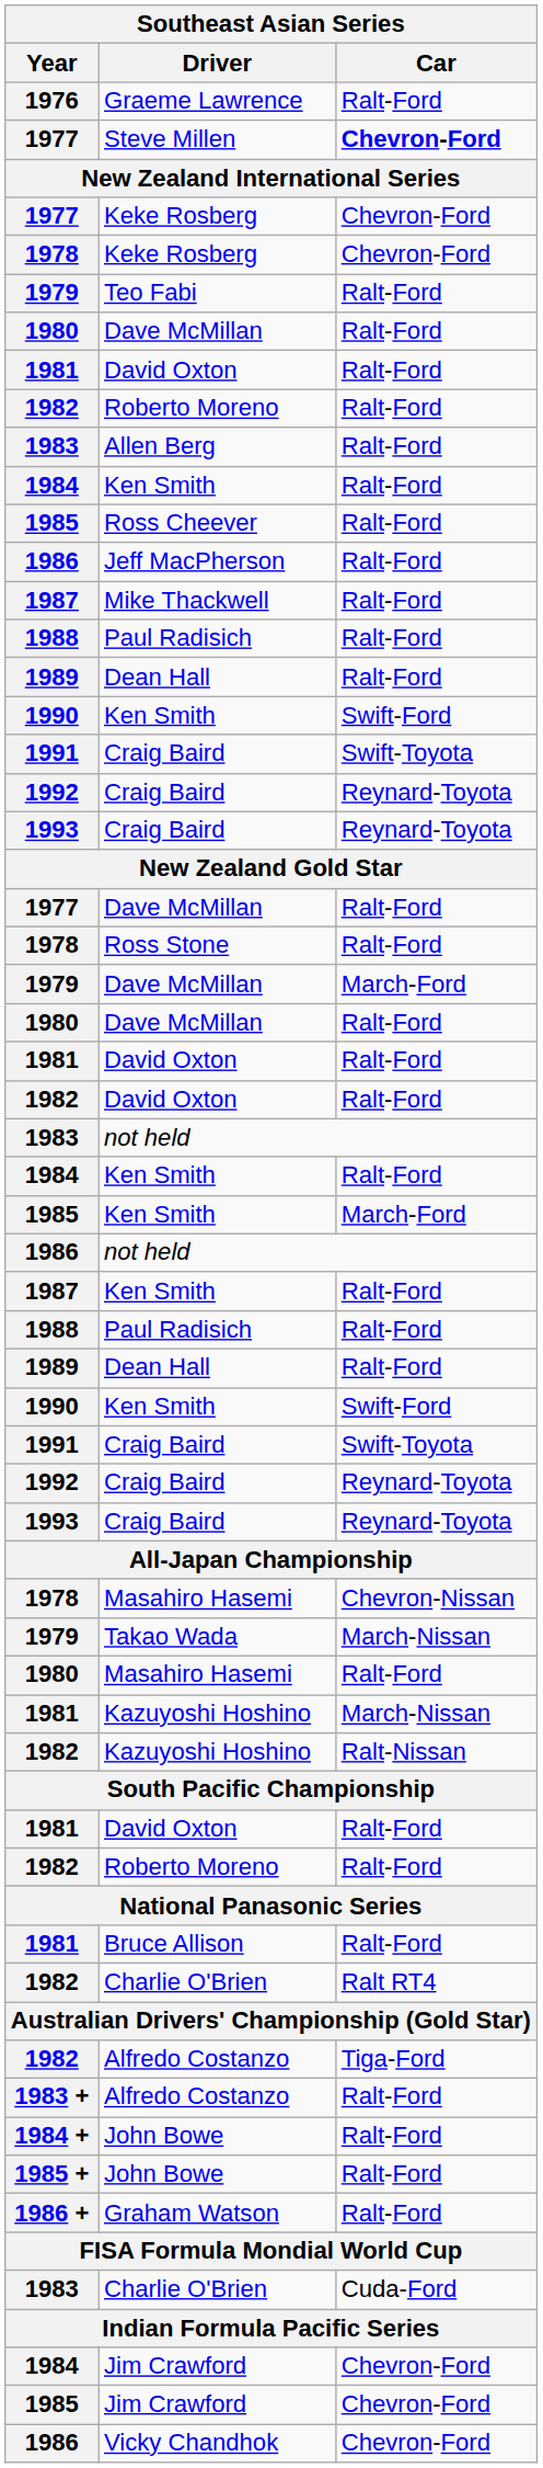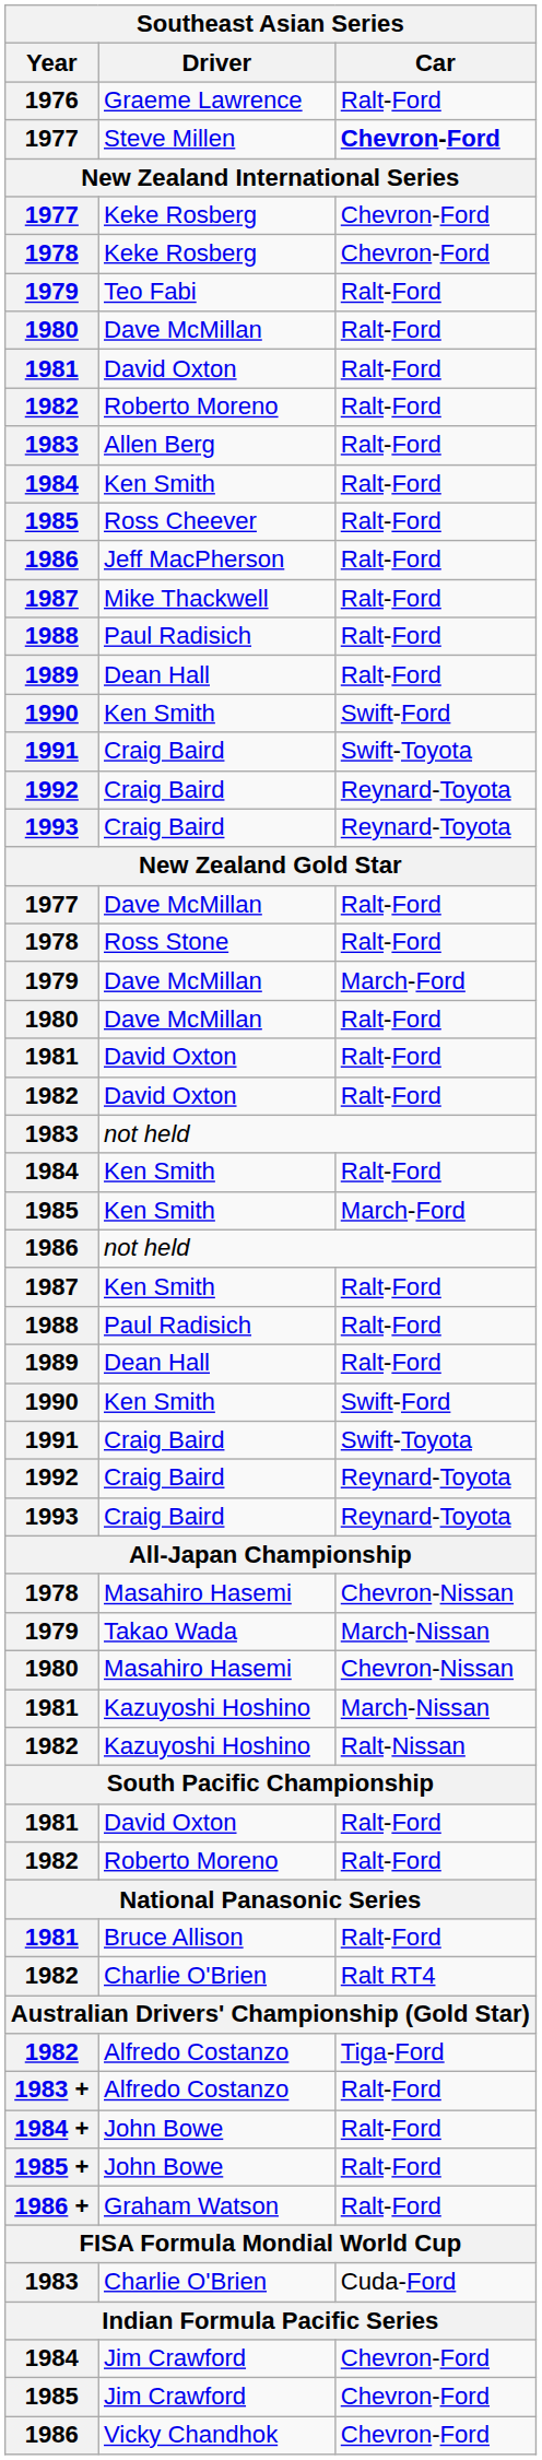 <table class="wikitable">
 <tr>
 <th colspan=3>Southeast Asian Series</th>
 </tr>
 <tr>
 <th>Year</th>
 <th>Driver</th>
 <th>Car</th>
 </tr>
 <tr>
 <th>1976</th>
 <td> <a href='#'>Graeme Lawrence</a></td>
 <td><a href='#'>Ralt</a>-<a href='#'>Ford</a></td>
 </tr>
 <tr>
 <th>1977</th>
 <td> <a href='#'>Steve Millen</a></td>
 <td><strong><a href='#'>Chevron</a>-<a href='#'>Ford</a></strong></td>
 </tr>
 <tr>
 <th colspan=3>New Zealand International Series</th>
 </tr>
 <tr>
 <th><a href='#'>1977</a></th>
 <td> <a href='#'>Keke Rosberg</a></td>
 <td><a href='#'>Chevron</a>-<a href='#'>Ford</a></td>
 </tr>
 <tr>
 <th><a href='#'>1978</a></th>
 <td> <a href='#'>Keke Rosberg</a></td>
 <td><a href='#'>Chevron</a>-<a href='#'>Ford</a></td>
 </tr>
 <tr>
 <th><a href='#'>1979</a></th>
 <td> <a href='#'>Teo Fabi</a></td>
 <td><a href='#'>Ralt</a>-<a href='#'>Ford</a></td>
 </tr>
 <tr>
 <th><a href='#'>1980</a></th>
 <td> <a href='#'>Dave McMillan</a></td>
 <td><a href='#'>Ralt</a>-<a href='#'>Ford</a></td>
 </tr>
 <tr>
 <th><a href='#'>1981</a></th>
 <td> <a href='#'>David Oxton</a></td>
 <td><a href='#'>Ralt</a>-<a href='#'>Ford</a></td>
 </tr>
 <tr>
 <th><a href='#'>1982</a></th>
 <td> <a href='#'>Roberto Moreno</a></td>
 <td><a href='#'>Ralt</a>-<a href='#'>Ford</a></td>
 </tr>
 <tr>
 <th><a href='#'>1983</a></th>
 <td> <a href='#'>Allen Berg</a></td>
 <td><a href='#'>Ralt</a>-<a href='#'>Ford</a></td>
 </tr>
 <tr>
 <th><a href='#'>1984</a></th>
 <td> <a href='#'>Ken Smith</a></td>
 <td><a href='#'>Ralt</a>-<a href='#'>Ford</a></td>
 </tr>
 <tr>
 <th><a href='#'>1985</a></th>
 <td> <a href='#'>Ross Cheever</a></td>
 <td><a href='#'>Ralt</a>-<a href='#'>Ford</a></td>
 </tr>
 <tr>
 <th><a href='#'>1986</a></th>
 <td> <a href='#'>Jeff MacPherson</a></td>
 <td><a href='#'>Ralt</a>-<a href='#'>Ford</a></td>
 </tr>
 <tr>
 <th><a href='#'>1987</a></th>
 <td> <a href='#'>Mike Thackwell</a></td>
 <td><a href='#'>Ralt</a>-<a href='#'>Ford</a></td>
 </tr>
 <tr>
 <th><a href='#'>1988</a></th>
 <td> <a href='#'>Paul Radisich</a></td>
 <td><a href='#'>Ralt</a>-<a href='#'>Ford</a></td>
 </tr>
 <tr>
 <th><a href='#'>1989</a></th>
 <td> <a href='#'>Dean Hall</a></td>
 <td><a href='#'>Ralt</a>-<a href='#'>Ford</a></td>
 </tr>
 <tr>
 <th><a href='#'>1990</a></th>
 <td> <a href='#'>Ken Smith</a></td>
 <td><a href='#'>Swift</a>-<a href='#'>Ford</a></td>
 </tr>
 <tr>
 <th><a href='#'>1991</a></th>
 <td> <a href='#'>Craig Baird</a></td>
 <td><a href='#'>Swift</a>-<a href='#'>Toyota</a></td>
 </tr>
 <tr>
 <th><a href='#'>1992</a></th>
 <td> <a href='#'>Craig Baird</a></td>
 <td><a href='#'>Reynard</a>-<a href='#'>Toyota</a></td>
 </tr>
 <tr>
 <th><a href='#'>1993</a></th>
 <td> <a href='#'>Craig Baird</a></td>
 <td><a href='#'>Reynard</a>-<a href='#'>Toyota</a></td>
 </tr>
 <tr>
 <th colspan=3>New Zealand Gold Star</th>
 </tr>
 <tr>
 <th>1977</th>
 <td> <a href='#'>Dave McMillan</a></td>
 <td><a href='#'>Ralt</a>-<a href='#'>Ford</a></td>
 </tr>
 <tr>
 <th>1978</th>
 <td> <a href='#'>Ross Stone</a></td>
 <td><a href='#'>Ralt</a>-<a href='#'>Ford</a></td>
 </tr>
 <tr>
 <th>1979</th>
 <td> <a href='#'>Dave McMillan</a></td>
 <td><a href='#'>March</a>-<a href='#'>Ford</a></td>
 </tr>
 <tr>
 <th>1980</th>
 <td> <a href='#'>Dave McMillan</a></td>
 <td><a href='#'>Ralt</a>-<a href='#'>Ford</a></td>
 </tr>
 <tr>
 <th>1981</th>
 <td> <a href='#'>David Oxton</a></td>
 <td><a href='#'>Ralt</a>-<a href='#'>Ford</a></td>
 </tr>
 <tr>
 <th>1982</th>
 <td> <a href='#'>David Oxton</a></td>
 <td><a href='#'>Ralt</a>-<a href='#'>Ford</a></td>
 </tr>
 <tr>
 <th>1983</th>
 <td colspan="2"><em>not held</em></td>
 </tr>
 <tr>
 <th>1984</th>
 <td> <a href='#'>Ken Smith</a></td>
 <td><a href='#'>Ralt</a>-<a href='#'>Ford</a></td>
 </tr>
 <tr>
 <th>1985</th>
 <td> <a href='#'>Ken Smith</a></td>
 <td><a href='#'>March</a>-<a href='#'>Ford</a></td>
 </tr>
 <tr>
 <th>1986</th>
 <td colspan="2"><em>not held</em></td>
 </tr>
 <tr>
 <th>1987</th>
 <td> <a href='#'>Ken Smith</a></td>
 <td><a href='#'>Ralt</a>-<a href='#'>Ford</a></td>
 </tr>
 <tr>
 <th>1988</th>
 <td> <a href='#'>Paul Radisich</a></td>
 <td><a href='#'>Ralt</a>-<a href='#'>Ford</a></td>
 </tr>
 <tr>
 <th>1989</th>
 <td> <a href='#'>Dean Hall</a></td>
 <td><a href='#'>Ralt</a>-<a href='#'>Ford</a></td>
 </tr>
 <tr>
 <th>1990</th>
 <td> <a href='#'>Ken Smith</a></td>
 <td><a href='#'>Swift</a>-<a href='#'>Ford</a></td>
 </tr>
 <tr>
 <th>1991</th>
 <td> <a href='#'>Craig Baird</a></td>
 <td><a href='#'>Swift</a>-<a href='#'>Toyota</a></td>
 </tr>
 <tr>
 <th>1992</th>
 <td> <a href='#'>Craig Baird</a></td>
 <td><a href='#'>Reynard</a>-<a href='#'>Toyota</a></td>
 </tr>
 <tr>
 <th>1993</th>
 <td> <a href='#'>Craig Baird</a></td>
 <td><a href='#'>Reynard</a>-<a href='#'>Toyota</a></td>
 </tr>
 <tr>
 <th colspan=3>All-Japan Championship</th>
 </tr>
 <tr>
 <th>1978</th>
 <td> <a href='#'>Masahiro Hasemi</a></td>
 <td><a href='#'>Chevron</a>-<a href='#'>Nissan</a></td>
 </tr>
 <tr>
 <th>1979</th>
 <td> <a href='#'>Takao Wada</a></td>
 <td><a href='#'>March</a>-<a href='#'>Nissan</a></td>
 </tr>
 <tr>
 <th>1980</th>
 <td> <a href='#'>Masahiro Hasemi</a></td>
-<td><a href='#'>Ralt</a>-<a href='#'>Ford</a></td>
+<td><a href='#'>Chevron</a>-<a href='#'>Nissan</a></td>
 </tr>
 <tr>
 <th>1981</th>
 <td> <a href='#'>Kazuyoshi Hoshino</a></td>
 <td><a href='#'>March</a>-<a href='#'>Nissan</a></td>
 </tr>
 <tr>
 <th>1982</th>
 <td> <a href='#'>Kazuyoshi Hoshino</a></td>
 <td><a href='#'>Ralt</a>-<a href='#'>Nissan</a></td>
 </tr>
 <tr>
 <th colspan=3>South Pacific Championship</th>
 </tr>
 <tr>
 <th>1981</th>
 <td> <a href='#'>David Oxton</a></td>
 <td><a href='#'>Ralt</a>-<a href='#'>Ford</a></td>
 </tr>
 <tr>
 <th>1982</th>
 <td> <a href='#'>Roberto Moreno</a></td>
 <td><a href='#'>Ralt</a>-<a href='#'>Ford</a></td>
 </tr>
 <tr>
 <th colspan=3>National Panasonic Series</th>
 </tr>
 <tr>
 <th><a href='#'>1981</a></th>
 <td> <a href='#'>Bruce Allison</a></td>
 <td><a href='#'>Ralt</a>-<a href='#'>Ford</a></td>
 </tr>
 <tr>
 <th>1982</th>
 <td> <a href='#'>Charlie O'Brien</a></td>
 <td><a href='#'>Ralt RT4</a></td>
 </tr>
 <tr>
 <th colspan=3>Australian Drivers' Championship (Gold Star)</th>
 </tr>
 <tr>
 <th><a href='#'>1982</a></th>
 <td> <a href='#'>Alfredo Costanzo</a></td>
 <td><a href='#'>Tiga</a>-<a href='#'>Ford</a></td>
 </tr>
 <tr>
 <th><a href='#'>1983</a> +</th>
 <td> <a href='#'>Alfredo Costanzo</a></td>
 <td><a href='#'>Ralt</a>-<a href='#'>Ford</a></td>
 </tr>
 <tr>
 <th><a href='#'>1984</a> +</th>
 <td> <a href='#'>John Bowe</a></td>
 <td><a href='#'>Ralt</a>-<a href='#'>Ford</a></td>
 </tr>
 <tr>
 <th><a href='#'>1985</a> +</th>
 <td> <a href='#'>John Bowe</a></td>
 <td><a href='#'>Ralt</a>-<a href='#'>Ford</a></td>
 </tr>
 <tr>
 <th><a href='#'>1986</a> +</th>
 <td> <a href='#'>Graham Watson</a></td>
 <td><a href='#'>Ralt</a>-<a href='#'>Ford</a></td>
 </tr>
 <tr>
 <th colspan=3>FISA Formula Mondial World Cup</th>
 </tr>
 <tr>
 <th>1983</th>
 <td> <a href='#'>Charlie O'Brien</a></td>
 <td>Cuda-<a href='#'>Ford</a></td>
 </tr>
 <tr>
 <th colspan=3>Indian Formula Pacific Series</th>
 </tr>
 <tr>
 <th>1984</th>
 <td> <a href='#'>Jim Crawford</a></td>
 <td><a href='#'>Chevron</a>-<a href='#'>Ford</a></td>
 </tr>
 <tr>
 <th>1985</th>
 <td> <a href='#'>Jim Crawford</a></td>
 <td><a href='#'>Chevron</a>-<a href='#'>Ford</a></td>
 </tr>
 <tr>
 <th>1986</th>
 <td> <a href='#'>Vicky Chandhok</a></td>
 <td><a href='#'>Chevron</a>-<a href='#'>Ford</a></td>
 </tr>
 </table>
